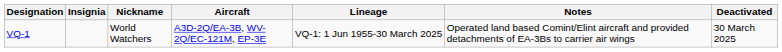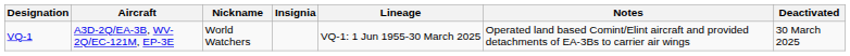 <table class="wikitable">
 <tr>
 <th>Designation</th>
+<th>Aircraft</th>
+<th>Nickname</th>
 <th>Insignia</th>
-<th>Nickname</th>
-<th>Aircraft</th>
 <th>Lineage</th>
 <th>Notes</th>
 <th>Deactivated</th>
 </tr>
 <tr>
 <td><a href='#'>VQ-1</a></td>
+<td><a href='#'>A3D-2Q/EA-3B</a>, <a href='#'>WV-2Q/EC-121M</a>, <a href='#'>EP-3E</a></td>
+<td>World Watchers</td>
 <td></td>
-<td>World Watchers</td>
-<td><a href='#'>A3D-2Q/EA-3B</a>, <a href='#'>WV-2Q/EC-121M</a>, <a href='#'>EP-3E</a></td>
 <td style="white-space: nowrap;">VQ-1: 1 Jun 1955-30 March 2025</td>
 <td>Operated land based Comint/Elint aircraft and provided detachments of EA-3Bs to carrier air wings</td>
 <td>30 March 2025</td>
 </tr>
 </table>
